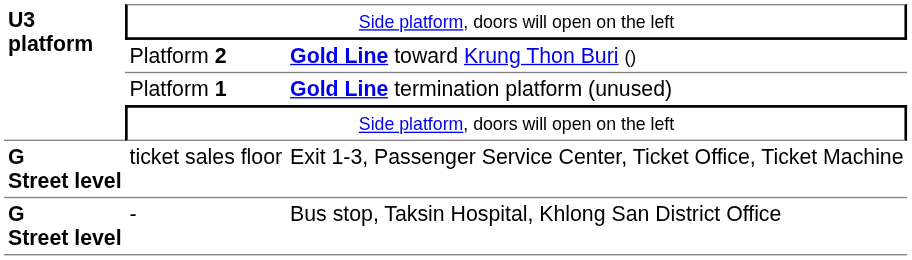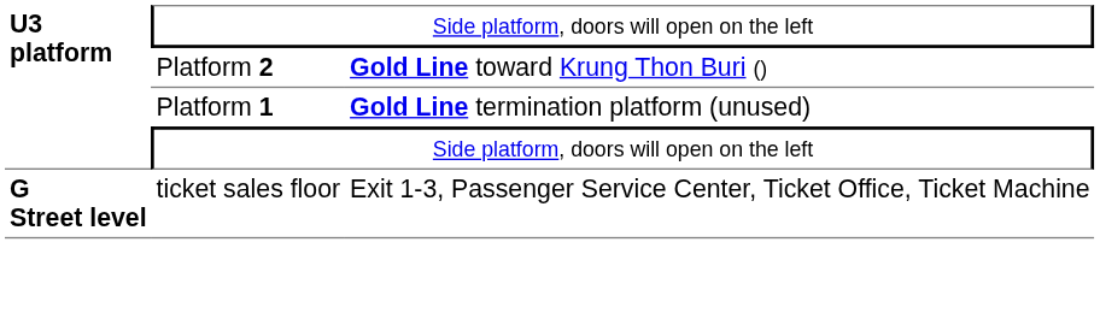 <table table border=0 cellspacing=0 cellpadding=3>
 <tr>
 <td style = "border-bottom:solid 1px gray;" rowspan=5 valign=top><strong>U3<br>platform<br></strong></td>
 </tr>
 <tr>
 <td style = "border-top:solid 1px gray;border-right:solid 2px black;border-left:solid 2px black;border-bottom:solid 2px black;text-align:center;" colspan=2><small><a href='#'>Side platform</a>, doors will open on the left</small></td>
 </tr>
 <tr>
 <td style = "border-bottom:solid 1px gray;">Platform <span><strong>2</strong></span></td>
 <td style = "border-bottom:solid 1px gray;"><a href='#'><span><span><strong>Gold Line</strong></span></span></a> toward <a href='#'>Krung Thon Buri</a> <small>()</small></td>
 </tr>
 <tr>
 <td>Platform <span><strong>1</strong></span></td>
 <td><a href='#'><span><span><strong>Gold Line</strong></span></span></a> termination platform (unused)</td>
 </tr>
 <tr>
 <td style = "border-top:solid 2px black;border-right:solid 2px black;border-left:solid 2px black;border-bottom:solid 1px gray;text-align:center;" colspan=2><small><a href='#'>Side platform</a>, doors will open on the left</small></td>
 </tr>
 <tr>
 <td style = "border-bottom:solid 1px gray;" rowspan=1 valign=top><strong>G<br>Street level<br></strong></td>
 <td style = "border-bottom:solid 1px gray;" valign=top>ticket sales floor</td>
 <td style = "border-bottom:solid 1px gray;" valign=top>Exit 1-3, Passenger Service Center, Ticket Office, Ticket Machine</td>
 </tr>
-<tr>
-<td style = "border-bottom:solid 1px gray;" rowspan=1 valign=top><strong>G<br>Street level<br></strong></td>
-<td style = "border-bottom:solid 1px gray;" valign=top>-</td>
-<td style = "border-bottom:solid 1px gray;" valign=top>Bus stop, Taksin Hospital, Khlong San District Office</td>
-</tr>
 </table>
